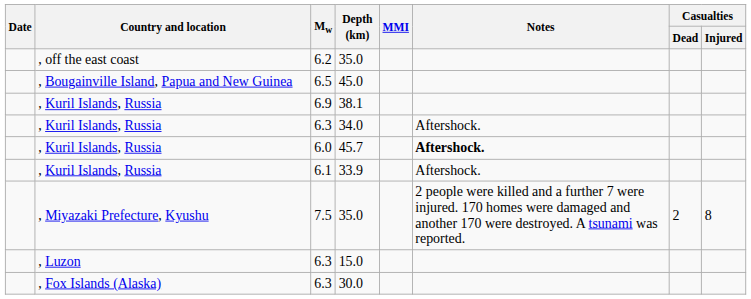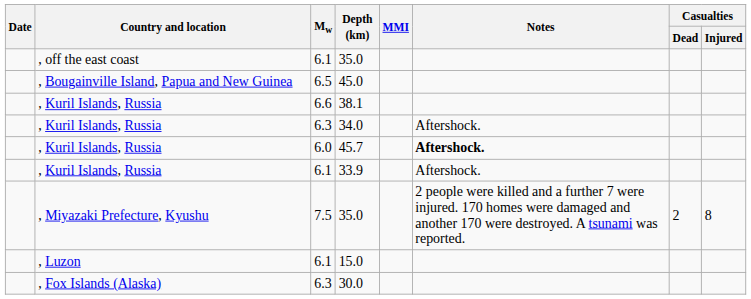 <table class="wikitable sortable sort-under" style="border:1px black; margin-left:1em;">
 <tr>
 <th rowspan="2"><small>Date</small></th>
 <th rowspan="2" style="width: 310px"><small>Country and location</small></th>
 <th rowspan="2"><small>M<sub>w</sub></small></th>
 <th rowspan="2"><small>Depth (km)</small></th>
 <th rowspan="2"><small><a href='#'>MMI</a></small></th>
 <th rowspan="2" class="unsortable"><small>Notes</small></th>
 <th colspan="2"><small>Casualties</small></th>
 </tr>
 <tr>
 <th><small>Dead</small></th>
 <th><small>Injured</small></th>
 </tr>
 <tr>
 <td></td>
 <td>, off the east coast</td>
-<td>6.2</td>
+<td>6.1</td>
 <td>35.0</td>
 <td></td>
 <td></td>
 <td></td>
 <td></td>
 </tr>
 <tr>
 <td></td>
 <td>, <a href='#'>Bougainville Island</a>, <a href='#'>Papua and New Guinea</a></td>
 <td>6.5</td>
 <td>45.0</td>
 <td></td>
 <td></td>
 <td></td>
 <td></td>
 </tr>
 <tr>
 <td></td>
 <td>, <a href='#'>Kuril Islands</a>, <a href='#'>Russia</a></td>
-<td>6.9</td>
+<td>6.6</td>
 <td>38.1</td>
 <td></td>
 <td></td>
 <td></td>
 <td></td>
 </tr>
 <tr>
 <td></td>
 <td>, <a href='#'>Kuril Islands</a>, <a href='#'>Russia</a></td>
 <td>6.3</td>
 <td>34.0</td>
 <td></td>
 <td>Aftershock.</td>
 <td></td>
 <td></td>
 </tr>
 <tr>
 <td></td>
 <td>, <a href='#'>Kuril Islands</a>, <a href='#'>Russia</a></td>
 <td>6.0</td>
 <td>45.7</td>
 <td></td>
 <td><strong>Aftershock.</strong></td>
 <td></td>
 <td></td>
 </tr>
 <tr>
 <td></td>
 <td>, <a href='#'>Kuril Islands</a>, <a href='#'>Russia</a></td>
 <td>6.1</td>
 <td>33.9</td>
 <td></td>
 <td>Aftershock.</td>
 <td></td>
 <td></td>
 </tr>
 <tr>
 <td></td>
 <td>, <a href='#'>Miyazaki Prefecture</a>, <a href='#'>Kyushu</a></td>
 <td>7.5</td>
 <td>35.0</td>
 <td></td>
 <td>2 people were killed and a further 7 were injured. 170 homes were damaged and another 170 were destroyed. A <a href='#'>tsunami</a> was reported.</td>
 <td>2</td>
 <td>8</td>
 </tr>
 <tr>
 <td></td>
 <td>, <a href='#'>Luzon</a></td>
-<td>6.3</td>
+<td>6.1</td>
 <td>15.0</td>
 <td></td>
 <td></td>
 <td></td>
 <td></td>
 </tr>
 <tr>
 <td></td>
 <td>, <a href='#'>Fox Islands (Alaska)</a></td>
 <td>6.3</td>
 <td>30.0</td>
 <td></td>
 <td></td>
 <td></td>
 <td></td>
 </tr>
 </table>
